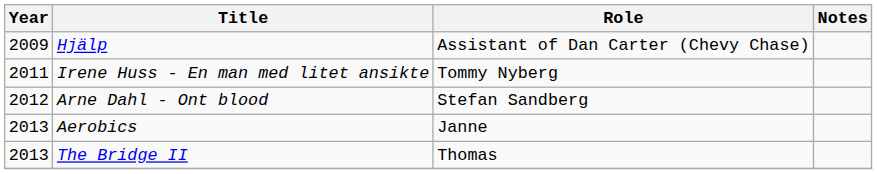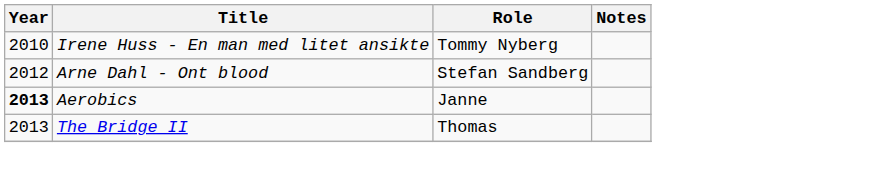 <table class="wikitable sortable">
 <tr>
 <th>Year</th>
 <th>Title</th>
 <th>Role</th>
 <th class="unsortable">Notes</th>
 </tr>
 <tr>
-<td>2009</td>
-<td><em><a href='#'>Hjälp</a></em></td>
-<td>Assistant of Dan Carter (Chevy Chase)</td>
-<td></td>
-</tr>
-<tr>
-<td>2011</td>
+<td>2010</td>
 <td><em>Irene Huss - En man med litet ansikte</em></td>
 <td>Tommy Nyberg</td>
 <td></td>
 </tr>
 <tr>
 <td>2012</td>
 <td><em>Arne Dahl - Ont blood</em></td>
 <td>Stefan Sandberg</td>
 <td></td>
 </tr>
 <tr>
-<td>2013</td>
+<td><strong>2013</strong></td>
 <td><em>Aerobics</em></td>
 <td>Janne</td>
 <td></td>
 </tr>
 <tr>
 <td>2013</td>
 <td><em><a href='#'>The Bridge II</a></em></td>
 <td>Thomas</td>
 <td></td>
 </tr>
 <tr>
 </tr>
 </table>
